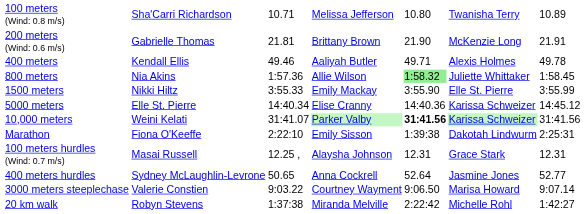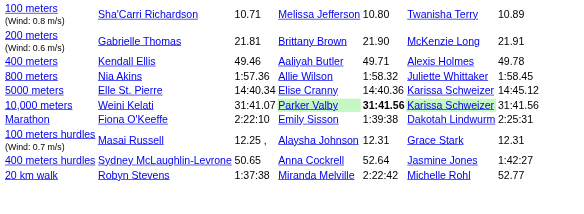 <table>
 <tr>
 <td><a href='#'>100 meters</a><br><small>(Wind: 0.8 m/s)</small></td>
 <td><a href='#'>Sha'Carri Richardson</a></td>
 <td>10.71</td>
 <td><a href='#'>Melissa Jefferson</a></td>
 <td>10.80</td>
 <td><a href='#'>Twanisha Terry</a></td>
 <td>10.89</td>
 </tr>
 <tr>
 <td><a href='#'>200 meters</a><br><small>(Wind: 0.6 m/s)</small></td>
 <td><a href='#'>Gabrielle Thomas</a></td>
 <td>21.81</td>
 <td><a href='#'>Brittany Brown</a></td>
 <td>21.90</td>
 <td><a href='#'>McKenzie Long</a></td>
 <td>21.91</td>
 </tr>
 <tr>
 <td><a href='#'>400 meters</a></td>
 <td><a href='#'>Kendall Ellis</a></td>
 <td>49.46</td>
 <td><a href='#'>Aaliyah Butler</a></td>
 <td>49.71</td>
 <td><a href='#'>Alexis Holmes</a></td>
 <td>49.78</td>
 </tr>
 <tr>
 <td><a href='#'>800 meters</a></td>
 <td><a href='#'>Nia Akins</a></td>
 <td>1:57.36</td>
 <td><a href='#'>Allie Wilson</a></td>
-<td style="background: lightgreen;">1:58.32</td>
+<td>1:58.32</td>
 <td><a href='#'>Juliette Whittaker</a></td>
 <td>1:58.45</td>
-</tr>
-<tr>
-<td><a href='#'>1500 meters</a></td>
-<td><a href='#'>Nikki Hiltz</a></td>
-<td>3:55.33 </td>
-<td><a href='#'>Emily Mackay</a></td>
-<td>3:55.90</td>
-<td><a href='#'>Elle St. Pierre</a></td>
-<td>3:55.99</td>
 </tr>
 <tr>
 <td><a href='#'>5000 meters</a></td>
 <td><a href='#'>Elle St. Pierre</a></td>
 <td>14:40.34 </td>
 <td><a href='#'>Elise Cranny</a></td>
 <td>14:40.36</td>
 <td><a href='#'>Karissa Schweizer</a></td>
 <td>14:45.12</td>
 </tr>
 <tr>
 <td><a href='#'>10,000 meters</a></td>
 <td><a href='#'>Weini Kelati</a></td>
 <td>31:41.07</td>
 <td bgcolor=#C4F7C4><a href='#'>Parker Valby</a></td>
 <td><strong>31:41.56</strong></td>
 <td bgcolor=#C4F7C4><a href='#'>Karissa Schweizer</a></td>
 <td>31:41.56</td>
 </tr>
 <tr>
 <td><a href='#'>Marathon</a></td>
 <td><a href='#'>Fiona O'Keeffe</a></td>
 <td>2:22:10</td>
 <td><a href='#'>Emily Sisson</a></td>
 <td>1:39:38</td>
 <td><a href='#'>Dakotah Lindwurm</a></td>
 <td>2:25:31</td>
 </tr>
 <tr>
 <td><a href='#'>100 meters hurdles</a><br><small>(Wind: 0.7 m/s)</small></td>
 <td><a href='#'>Masai Russell</a></td>
 <td>12.25  , </td>
 <td><a href='#'>Alaysha Johnson</a></td>
 <td>12.31</td>
 <td><a href='#'>Grace Stark</a></td>
 <td>12.31</td>
 </tr>
 <tr>
 <td><a href='#'>400 meters hurdles</a></td>
 <td><a href='#'>Sydney McLaughlin-Levrone</a></td>
 <td>50.65 </td>
 <td><a href='#'>Anna Cockrell</a></td>
 <td>52.64</td>
 <td><a href='#'>Jasmine Jones</a></td>
-<td>52.77</td>
-</tr>
-<tr>
-<td><a href='#'>3000 meters steeplechase</a></td>
-<td><a href='#'>Valerie Constien</a></td>
-<td>9:03.22 </td>
-<td><a href='#'>Courtney Wayment</a></td>
-<td>9:06.50</td>
-<td><a href='#'>Marisa Howard</a></td>
-<td>9:07.14</td>
+<td>1:42:27</td>
 </tr>
 <tr>
 <td><a href='#'>20&nbsp;km walk</a></td>
 <td><a href='#'>Robyn Stevens</a></td>
 <td>1:37:38</td>
 <td><a href='#'>Miranda Melville</a></td>
 <td>2:22:42</td>
 <td><a href='#'>Michelle Rohl</a></td>
-<td>1:42:27</td>
+<td>52.77</td>
 </tr>
 </table>
